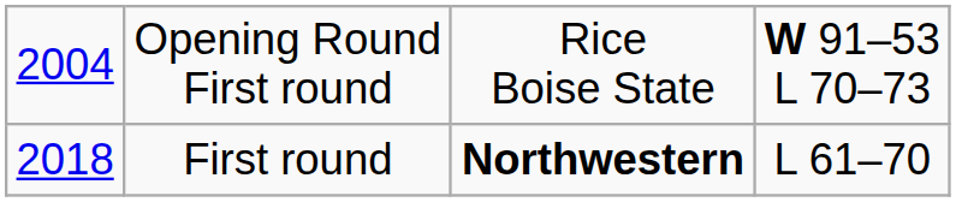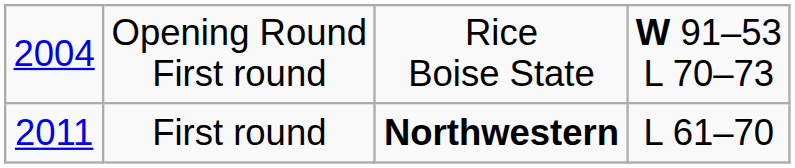 <table class="wikitable" style="text-align:center">
 <tr align="center">
 <td><a href='#'>2004</a></td>
 <td>Opening Round<br>First round</td>
 <td>Rice<br>Boise State</td>
 <td><strong>W</strong> 91–53<br>L 70–73</td>
 </tr>
 <tr align="center">
-<td><a href='#'>2018</a></td>
+<td><a href='#'>2011</a></td>
 <td>First round</td>
 <td><strong>Northwestern</strong></td>
 <td>L 61–70</td>
 </tr>
 </table>
